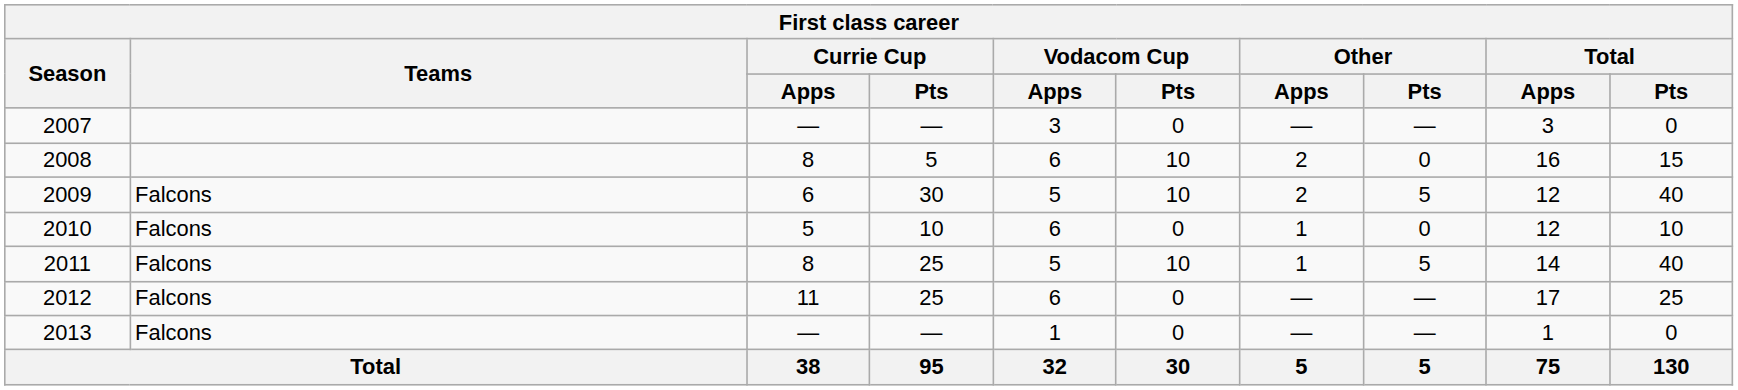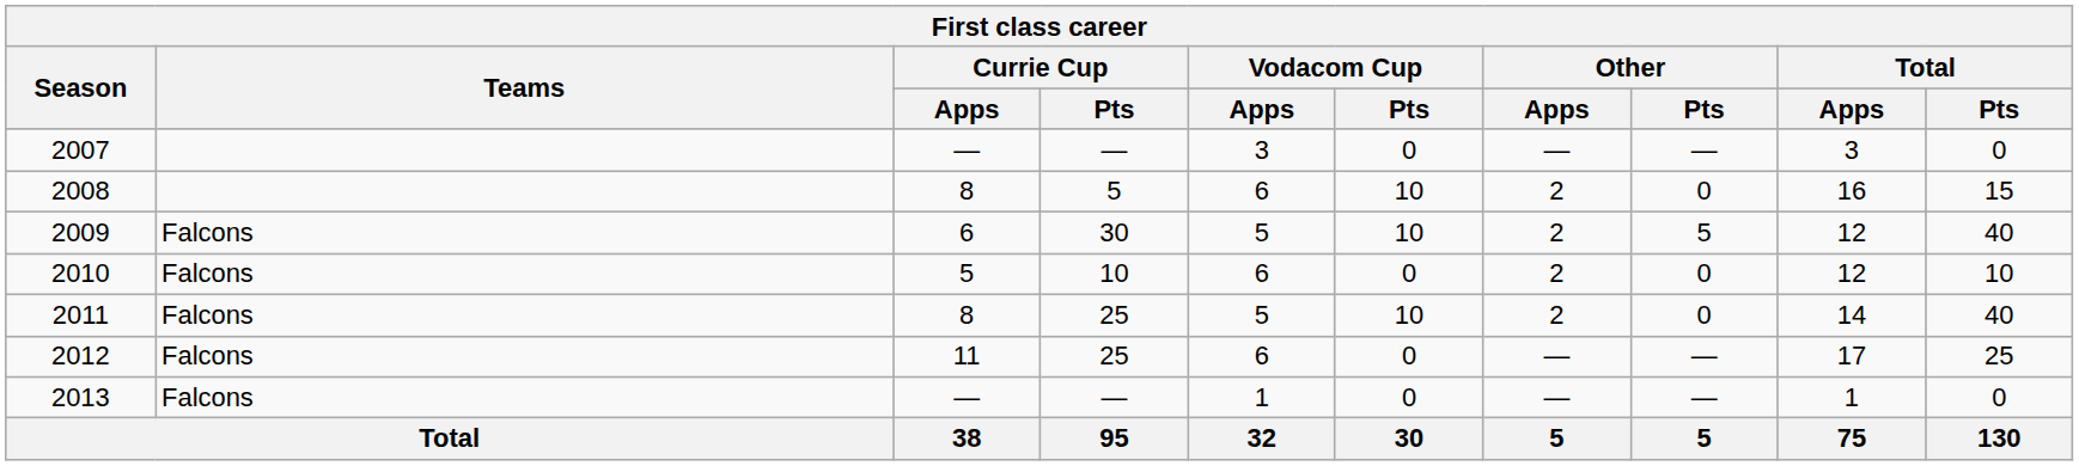 <table class="wikitable" style="text-align:center; font-size:85%; width:85%">
 <tr>
 <th colspan=100%>First class career</th>
 </tr>
 <tr>
 <th style="width:5%;"  rowspan=2>Season</th>
 <th style="width:25%;" rowspan=2>Teams</th>
 <th colspan=2>Currie Cup</th>
 <th colspan=2>Vodacom Cup</th>
 <th colspan=2>Other</th>
 <th colspan=2>Total</th>
 </tr>
 <tr>
 <th style="width:5%;">Apps</th>
 <th style="width:5%;">Pts</th>
 <th style="width:5%;">Apps</th>
 <th style="width:5%;">Pts</th>
 <th style="width:5%;">Apps</th>
 <th style="width:5%;">Pts</th>
 <th style="width:5%;">Apps</th>
 <th style="width:5%;">Pts</th>
 </tr>
 <tr>
 <td>2007</td>
 <td style="text-align:left;"></td>
 <td>—</td>
 <td>—</td>
 <td>3</td>
 <td>0</td>
 <td>—</td>
 <td>—</td>
 <td>3</td>
 <td>0</td>
 </tr>
 <tr>
 <td>2008</td>
 <td style="text-align:left;"></td>
 <td>8</td>
 <td>5</td>
 <td>6</td>
 <td>10</td>
 <td>2</td>
 <td>0</td>
 <td>16</td>
 <td>15</td>
 </tr>
 <tr>
 <td>2009</td>
 <td style="text-align:left;">Falcons</td>
 <td>6</td>
 <td>30</td>
 <td>5</td>
 <td>10</td>
 <td>2</td>
 <td>5</td>
 <td>12</td>
 <td>40</td>
 </tr>
 <tr>
 <td>2010</td>
 <td style="text-align:left;">Falcons</td>
 <td>5</td>
 <td>10</td>
 <td>6</td>
 <td>0</td>
-<td>1</td>
+<td>2</td>
 <td>0</td>
 <td>12</td>
 <td>10</td>
 </tr>
 <tr>
 <td>2011</td>
 <td style="text-align:left;">Falcons</td>
 <td>8</td>
 <td>25</td>
 <td>5</td>
 <td>10</td>
-<td>1</td>
-<td>5</td>
+<td>2</td>
+<td>0</td>
 <td>14</td>
 <td>40</td>
 </tr>
 <tr>
 <td>2012</td>
 <td style="text-align:left;">Falcons</td>
 <td>11</td>
 <td>25</td>
 <td>6</td>
 <td>0</td>
 <td>—</td>
 <td>—</td>
 <td>17</td>
 <td>25</td>
 </tr>
 <tr>
 <td>2013</td>
 <td style="text-align:left;">Falcons</td>
 <td>—</td>
 <td>—</td>
 <td>1</td>
 <td>0</td>
 <td>—</td>
 <td>—</td>
 <td>1</td>
 <td>0</td>
 </tr>
 <tr>
 <th colspan=2>Total</th>
 <th>38</th>
 <th>95</th>
 <th>32</th>
 <th>30</th>
 <th>5</th>
 <th>5</th>
 <th>75</th>
 <th>130</th>
 </tr>
 </table>
